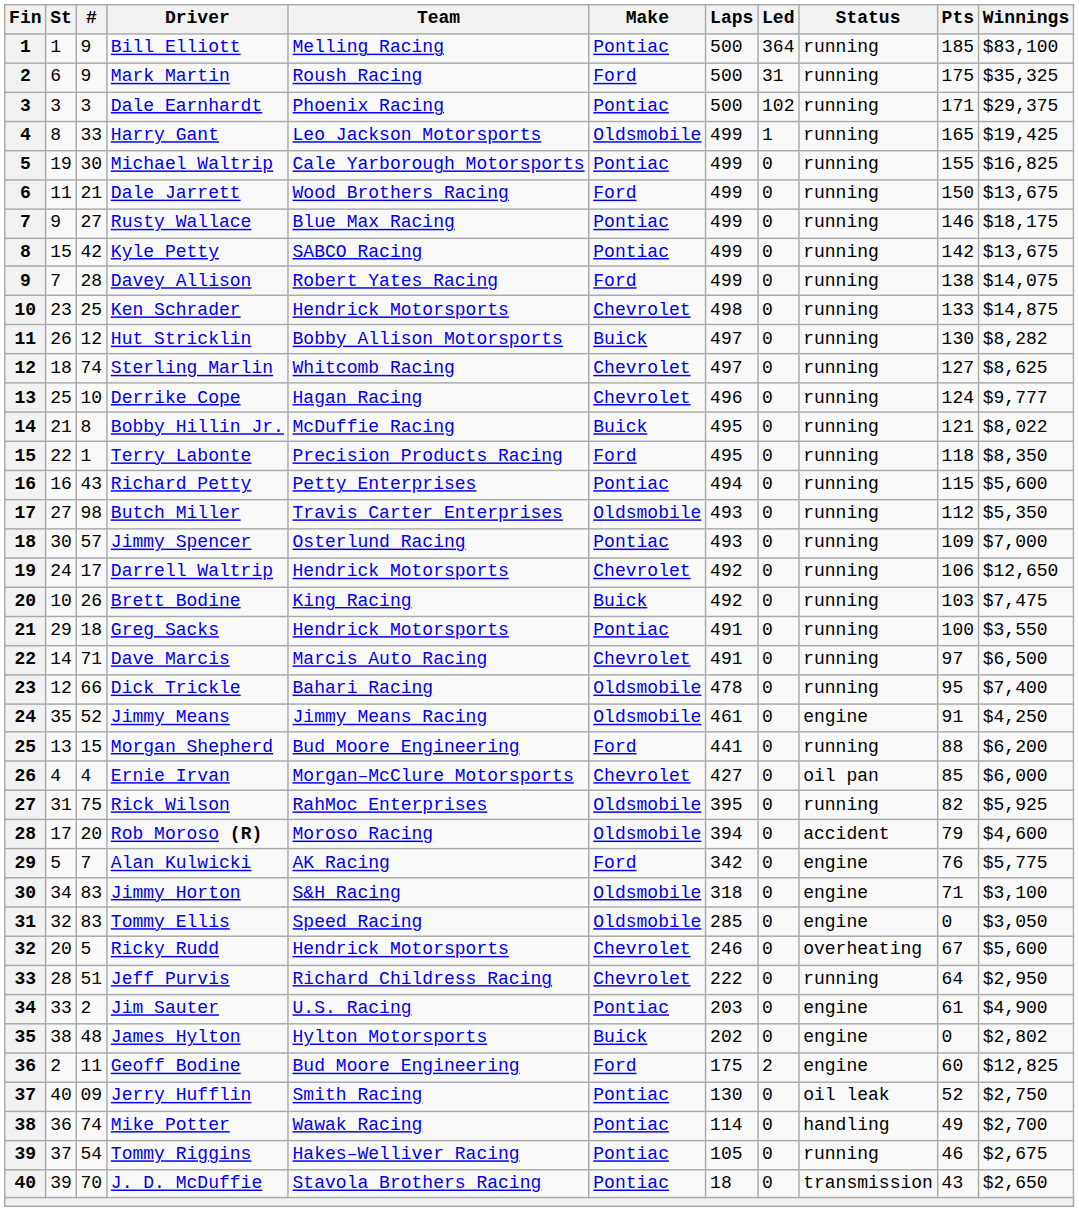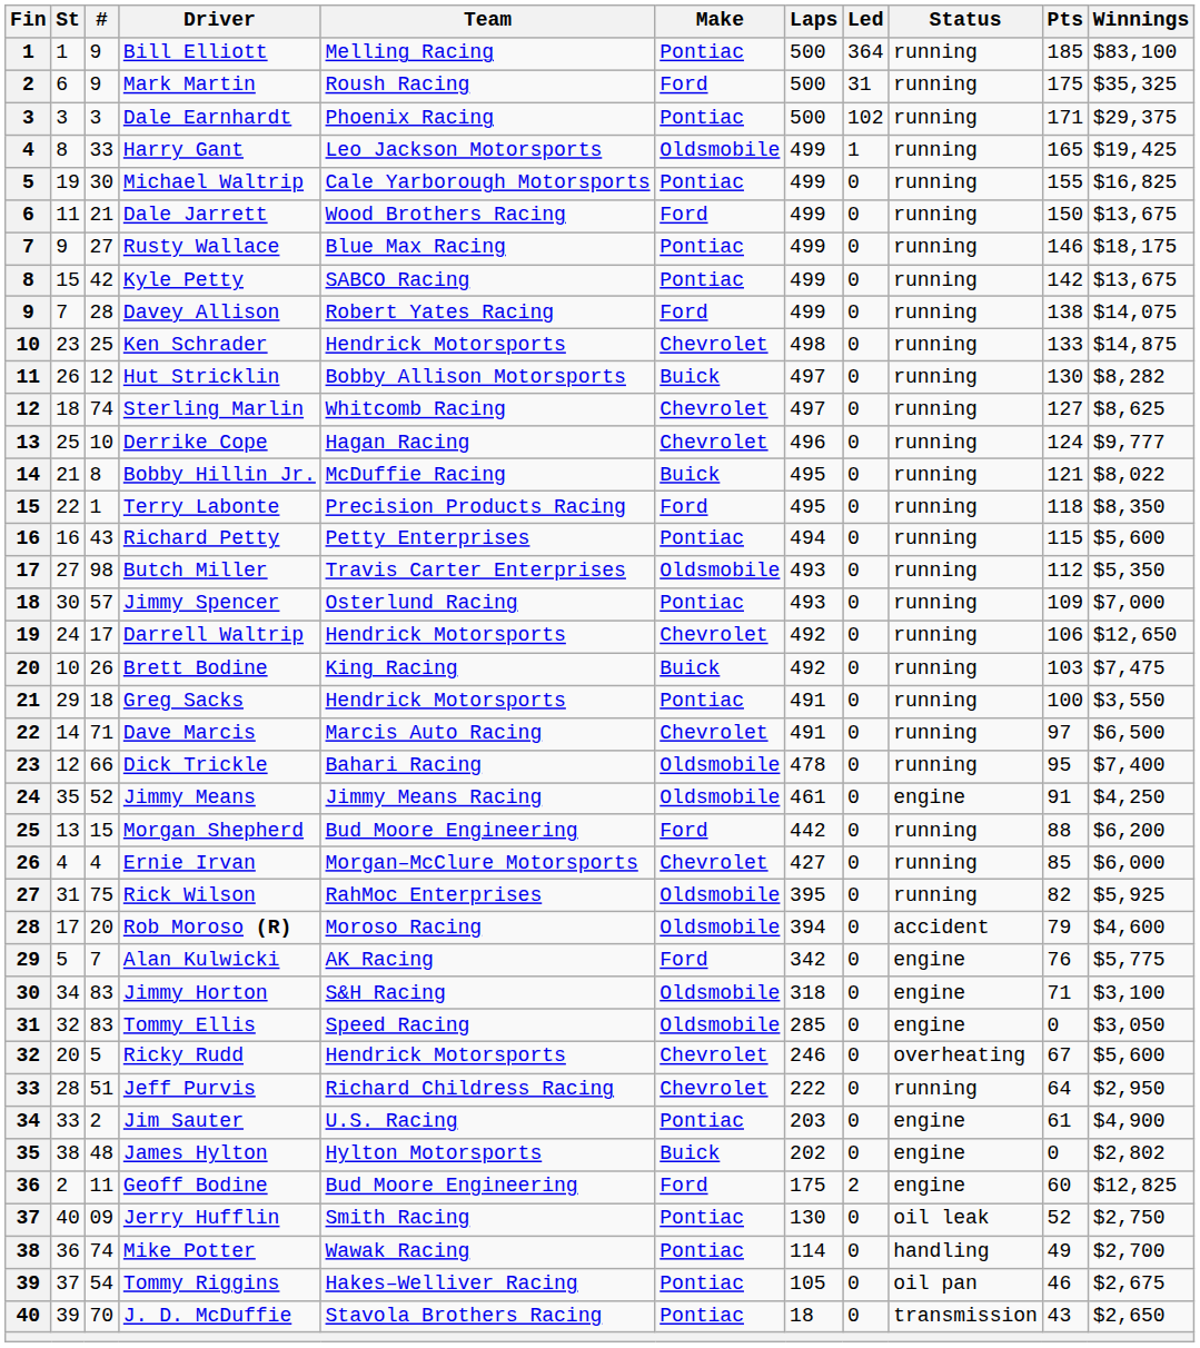 <table class="wikitable" style="font-size:95%">
 <tr>
 <th>Fin</th>
 <th>St</th>
 <th>#</th>
 <th>Driver</th>
 <th>Team</th>
 <th>Make</th>
 <th>Laps</th>
 <th>Led</th>
 <th>Status</th>
 <th>Pts</th>
 <th>Winnings</th>
 </tr>
 <tr>
 <th>1</th>
 <td>1</td>
 <td>9</td>
 <td><a href='#'>Bill Elliott</a></td>
 <td><a href='#'>Melling Racing</a></td>
 <td><a href='#'>Pontiac</a></td>
 <td>500</td>
 <td>364</td>
 <td>running</td>
 <td>185</td>
 <td>$83,100</td>
 </tr>
 <tr>
 <th>2</th>
 <td>6</td>
 <td>9</td>
 <td><a href='#'>Mark Martin</a></td>
 <td><a href='#'>Roush Racing</a></td>
 <td><a href='#'>Ford</a></td>
 <td>500</td>
 <td>31</td>
 <td>running</td>
 <td>175</td>
 <td>$35,325</td>
 </tr>
 <tr>
 <th>3</th>
 <td>3</td>
 <td>3</td>
 <td><a href='#'>Dale Earnhardt</a></td>
 <td><a href='#'>Phoenix Racing</a></td>
 <td><a href='#'>Pontiac</a></td>
 <td>500</td>
 <td>102</td>
 <td>running</td>
 <td>171</td>
 <td>$29,375</td>
 </tr>
 <tr>
 <th>4</th>
 <td>8</td>
 <td>33</td>
 <td><a href='#'>Harry Gant</a></td>
 <td><a href='#'>Leo Jackson Motorsports</a></td>
 <td><a href='#'>Oldsmobile</a></td>
 <td>499</td>
 <td>1</td>
 <td>running</td>
 <td>165</td>
 <td>$19,425</td>
 </tr>
 <tr>
 <th>5</th>
 <td>19</td>
 <td>30</td>
 <td><a href='#'>Michael Waltrip</a></td>
 <td><a href='#'>Cale Yarborough Motorsports</a></td>
 <td><a href='#'>Pontiac</a></td>
 <td>499</td>
 <td>0</td>
 <td>running</td>
 <td>155</td>
 <td>$16,825</td>
 </tr>
 <tr>
 <th>6</th>
 <td>11</td>
 <td>21</td>
 <td><a href='#'>Dale Jarrett</a></td>
 <td><a href='#'>Wood Brothers Racing</a></td>
 <td><a href='#'>Ford</a></td>
 <td>499</td>
 <td>0</td>
 <td>running</td>
 <td>150</td>
 <td>$13,675</td>
 </tr>
 <tr>
 <th>7</th>
 <td>9</td>
 <td>27</td>
 <td><a href='#'>Rusty Wallace</a></td>
 <td><a href='#'>Blue Max Racing</a></td>
 <td><a href='#'>Pontiac</a></td>
 <td>499</td>
 <td>0</td>
 <td>running</td>
 <td>146</td>
 <td>$18,175</td>
 </tr>
 <tr>
 <th>8</th>
 <td>15</td>
 <td>42</td>
 <td><a href='#'>Kyle Petty</a></td>
 <td><a href='#'>SABCO Racing</a></td>
 <td><a href='#'>Pontiac</a></td>
 <td>499</td>
 <td>0</td>
 <td>running</td>
 <td>142</td>
 <td>$13,675</td>
 </tr>
 <tr>
 <th>9</th>
 <td>7</td>
 <td>28</td>
 <td><a href='#'>Davey Allison</a></td>
 <td><a href='#'>Robert Yates Racing</a></td>
 <td><a href='#'>Ford</a></td>
 <td>499</td>
 <td>0</td>
 <td>running</td>
 <td>138</td>
 <td>$14,075</td>
 </tr>
 <tr>
 <th>10</th>
 <td>23</td>
 <td>25</td>
 <td><a href='#'>Ken Schrader</a></td>
 <td><a href='#'>Hendrick Motorsports</a></td>
 <td><a href='#'>Chevrolet</a></td>
 <td>498</td>
 <td>0</td>
 <td>running</td>
 <td>133</td>
 <td>$14,875</td>
 </tr>
 <tr>
 <th>11</th>
 <td>26</td>
 <td>12</td>
 <td><a href='#'>Hut Stricklin</a></td>
 <td><a href='#'>Bobby Allison Motorsports</a></td>
 <td><a href='#'>Buick</a></td>
 <td>497</td>
 <td>0</td>
 <td>running</td>
 <td>130</td>
 <td>$8,282</td>
 </tr>
 <tr>
 <th>12</th>
 <td>18</td>
 <td>74</td>
 <td><a href='#'>Sterling Marlin</a></td>
 <td><a href='#'>Whitcomb Racing</a></td>
 <td><a href='#'>Chevrolet</a></td>
 <td>497</td>
 <td>0</td>
 <td>running</td>
 <td>127</td>
 <td>$8,625</td>
 </tr>
 <tr>
 <th>13</th>
 <td>25</td>
 <td>10</td>
 <td><a href='#'>Derrike Cope</a></td>
 <td><a href='#'>Hagan Racing</a></td>
 <td><a href='#'>Chevrolet</a></td>
 <td>496</td>
 <td>0</td>
 <td>running</td>
 <td>124</td>
 <td>$9,777</td>
 </tr>
 <tr>
 <th>14</th>
 <td>21</td>
 <td>8</td>
 <td><a href='#'>Bobby Hillin Jr.</a></td>
 <td><a href='#'>McDuffie Racing</a></td>
 <td><a href='#'>Buick</a></td>
 <td>495</td>
 <td>0</td>
 <td>running</td>
 <td>121</td>
 <td>$8,022</td>
 </tr>
 <tr>
 <th>15</th>
 <td>22</td>
 <td>1</td>
 <td><a href='#'>Terry Labonte</a></td>
 <td><a href='#'>Precision Products Racing</a></td>
 <td><a href='#'>Ford</a></td>
 <td>495</td>
 <td>0</td>
 <td>running</td>
 <td>118</td>
 <td>$8,350</td>
 </tr>
 <tr>
 <th>16</th>
 <td>16</td>
 <td>43</td>
 <td><a href='#'>Richard Petty</a></td>
 <td><a href='#'>Petty Enterprises</a></td>
 <td><a href='#'>Pontiac</a></td>
 <td>494</td>
 <td>0</td>
 <td>running</td>
 <td>115</td>
 <td>$5,600</td>
 </tr>
 <tr>
 <th>17</th>
 <td>27</td>
 <td>98</td>
 <td><a href='#'>Butch Miller</a></td>
 <td><a href='#'>Travis Carter Enterprises</a></td>
 <td><a href='#'>Oldsmobile</a></td>
 <td>493</td>
 <td>0</td>
 <td>running</td>
 <td>112</td>
 <td>$5,350</td>
 </tr>
 <tr>
 <th>18</th>
 <td>30</td>
 <td>57</td>
 <td><a href='#'>Jimmy Spencer</a></td>
 <td><a href='#'>Osterlund Racing</a></td>
 <td><a href='#'>Pontiac</a></td>
 <td>493</td>
 <td>0</td>
 <td>running</td>
 <td>109</td>
 <td>$7,000</td>
 </tr>
 <tr>
 <th>19</th>
 <td>24</td>
 <td>17</td>
 <td><a href='#'>Darrell Waltrip</a></td>
 <td><a href='#'>Hendrick Motorsports</a></td>
 <td><a href='#'>Chevrolet</a></td>
 <td>492</td>
 <td>0</td>
 <td>running</td>
 <td>106</td>
 <td>$12,650</td>
 </tr>
 <tr>
 <th>20</th>
 <td>10</td>
 <td>26</td>
 <td><a href='#'>Brett Bodine</a></td>
 <td><a href='#'>King Racing</a></td>
 <td><a href='#'>Buick</a></td>
 <td>492</td>
 <td>0</td>
 <td>running</td>
 <td>103</td>
 <td>$7,475</td>
 </tr>
 <tr>
 <th>21</th>
 <td>29</td>
 <td>18</td>
 <td><a href='#'>Greg Sacks</a></td>
 <td><a href='#'>Hendrick Motorsports</a></td>
 <td><a href='#'>Pontiac</a></td>
 <td>491</td>
 <td>0</td>
 <td>running</td>
 <td>100</td>
 <td>$3,550</td>
 </tr>
 <tr>
 <th>22</th>
 <td>14</td>
 <td>71</td>
 <td><a href='#'>Dave Marcis</a></td>
 <td><a href='#'>Marcis Auto Racing</a></td>
 <td><a href='#'>Chevrolet</a></td>
 <td>491</td>
 <td>0</td>
 <td>running</td>
 <td>97</td>
 <td>$6,500</td>
 </tr>
 <tr>
 <th>23</th>
 <td>12</td>
 <td>66</td>
 <td><a href='#'>Dick Trickle</a></td>
 <td><a href='#'>Bahari Racing</a></td>
 <td><a href='#'>Oldsmobile</a></td>
 <td>478</td>
 <td>0</td>
 <td>running</td>
 <td>95</td>
 <td>$7,400</td>
 </tr>
 <tr>
 <th>24</th>
 <td>35</td>
 <td>52</td>
 <td><a href='#'>Jimmy Means</a></td>
 <td><a href='#'>Jimmy Means Racing</a></td>
 <td><a href='#'>Oldsmobile</a></td>
 <td>461</td>
 <td>0</td>
 <td>engine</td>
 <td>91</td>
 <td>$4,250</td>
 </tr>
 <tr>
 <th>25</th>
 <td>13</td>
 <td>15</td>
 <td><a href='#'>Morgan Shepherd</a></td>
 <td><a href='#'>Bud Moore Engineering</a></td>
 <td><a href='#'>Ford</a></td>
-<td>441</td>
+<td>442</td>
 <td>0</td>
 <td>running</td>
 <td>88</td>
 <td>$6,200</td>
 </tr>
 <tr>
 <th>26</th>
 <td>4</td>
 <td>4</td>
 <td><a href='#'>Ernie Irvan</a></td>
 <td><a href='#'>Morgan–McClure Motorsports</a></td>
 <td><a href='#'>Chevrolet</a></td>
 <td>427</td>
 <td>0</td>
-<td>oil pan</td>
+<td>running</td>
 <td>85</td>
 <td>$6,000</td>
 </tr>
 <tr>
 <th>27</th>
 <td>31</td>
 <td>75</td>
 <td><a href='#'>Rick Wilson</a></td>
 <td><a href='#'>RahMoc Enterprises</a></td>
 <td><a href='#'>Oldsmobile</a></td>
 <td>395</td>
 <td>0</td>
 <td>running</td>
 <td>82</td>
 <td>$5,925</td>
 </tr>
 <tr>
 <th>28</th>
 <td>17</td>
 <td>20</td>
 <td><a href='#'>Rob Moroso</a> <strong>(R)</strong></td>
 <td><a href='#'>Moroso Racing</a></td>
 <td><a href='#'>Oldsmobile</a></td>
 <td>394</td>
 <td>0</td>
 <td>accident</td>
 <td>79</td>
 <td>$4,600</td>
 </tr>
 <tr>
 <th>29</th>
 <td>5</td>
 <td>7</td>
 <td><a href='#'>Alan Kulwicki</a></td>
 <td><a href='#'>AK Racing</a></td>
 <td><a href='#'>Ford</a></td>
 <td>342</td>
 <td>0</td>
 <td>engine</td>
 <td>76</td>
 <td>$5,775</td>
 </tr>
 <tr>
 <th>30</th>
 <td>34</td>
 <td>83</td>
 <td><a href='#'>Jimmy Horton</a></td>
 <td><a href='#'>S&H Racing</a></td>
 <td><a href='#'>Oldsmobile</a></td>
 <td>318</td>
 <td>0</td>
 <td>engine</td>
 <td>71</td>
 <td>$3,100</td>
 </tr>
 <tr>
 <th>31</th>
 <td>32</td>
 <td>83</td>
 <td><a href='#'>Tommy Ellis</a></td>
 <td><a href='#'>Speed Racing</a></td>
 <td><a href='#'>Oldsmobile</a></td>
 <td>285</td>
 <td>0</td>
 <td>engine</td>
 <td>0</td>
 <td>$3,050</td>
 </tr>
 <tr>
 <th>32</th>
 <td>20</td>
 <td>5</td>
 <td><a href='#'>Ricky Rudd</a></td>
 <td><a href='#'>Hendrick Motorsports</a></td>
 <td><a href='#'>Chevrolet</a></td>
 <td>246</td>
 <td>0</td>
 <td>overheating</td>
 <td>67</td>
 <td>$5,600</td>
 </tr>
 <tr>
 <th>33</th>
 <td>28</td>
 <td>51</td>
 <td><a href='#'>Jeff Purvis</a></td>
 <td><a href='#'>Richard Childress Racing</a></td>
 <td><a href='#'>Chevrolet</a></td>
 <td>222</td>
 <td>0</td>
 <td>running</td>
 <td>64</td>
 <td>$2,950</td>
 </tr>
 <tr>
 <th>34</th>
 <td>33</td>
 <td>2</td>
 <td><a href='#'>Jim Sauter</a></td>
 <td><a href='#'>U.S. Racing</a></td>
 <td><a href='#'>Pontiac</a></td>
 <td>203</td>
 <td>0</td>
 <td>engine</td>
 <td>61</td>
 <td>$4,900</td>
 </tr>
 <tr>
 <th>35</th>
 <td>38</td>
 <td>48</td>
 <td><a href='#'>James Hylton</a></td>
 <td><a href='#'>Hylton Motorsports</a></td>
 <td><a href='#'>Buick</a></td>
 <td>202</td>
 <td>0</td>
 <td>engine</td>
 <td>0</td>
 <td>$2,802</td>
 </tr>
 <tr>
 <th>36</th>
 <td>2</td>
 <td>11</td>
 <td><a href='#'>Geoff Bodine</a></td>
 <td><a href='#'>Bud Moore Engineering</a></td>
 <td><a href='#'>Ford</a></td>
 <td>175</td>
 <td>2</td>
 <td>engine</td>
 <td>60</td>
 <td>$12,825</td>
 </tr>
 <tr>
 <th>37</th>
 <td>40</td>
 <td>09</td>
 <td><a href='#'>Jerry Hufflin</a></td>
 <td><a href='#'>Smith Racing</a></td>
 <td><a href='#'>Pontiac</a></td>
 <td>130</td>
 <td>0</td>
 <td>oil leak</td>
 <td>52</td>
 <td>$2,750</td>
 </tr>
 <tr>
 <th>38</th>
 <td>36</td>
 <td>74</td>
 <td><a href='#'>Mike Potter</a></td>
 <td><a href='#'>Wawak Racing</a></td>
 <td><a href='#'>Pontiac</a></td>
 <td>114</td>
 <td>0</td>
 <td>handling</td>
 <td>49</td>
 <td>$2,700</td>
 </tr>
 <tr>
 <th>39</th>
 <td>37</td>
 <td>54</td>
 <td><a href='#'>Tommy Riggins</a></td>
 <td><a href='#'>Hakes–Welliver Racing</a></td>
 <td><a href='#'>Pontiac</a></td>
 <td>105</td>
 <td>0</td>
-<td>running</td>
+<td>oil pan</td>
 <td>46</td>
 <td>$2,675</td>
 </tr>
 <tr>
 <th>40</th>
 <td>39</td>
 <td>70</td>
 <td><a href='#'>J. D. McDuffie</a></td>
 <td><a href='#'>Stavola Brothers Racing</a></td>
 <td><a href='#'>Pontiac</a></td>
 <td>18</td>
 <td>0</td>
 <td>transmission</td>
 <td>43</td>
 <td>$2,650</td>
 </tr>
 <tr>
 <th colspan="11"></th>
 </tr>
 </table>
